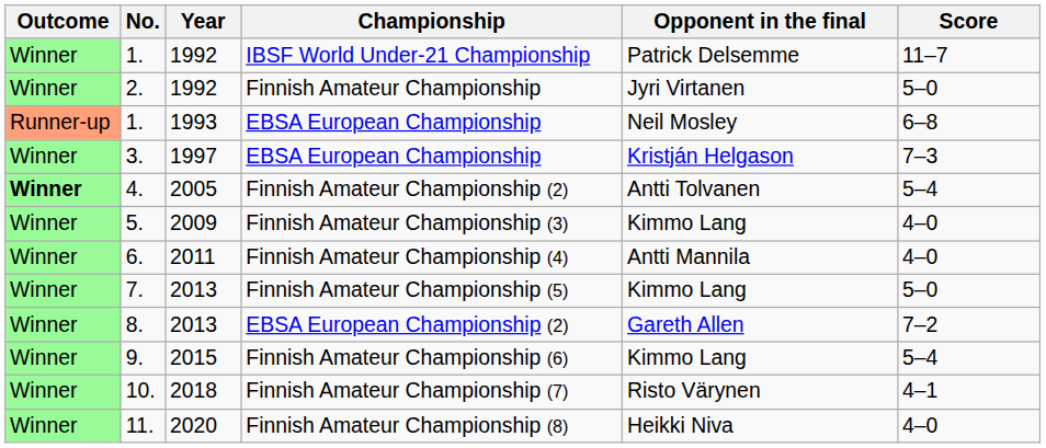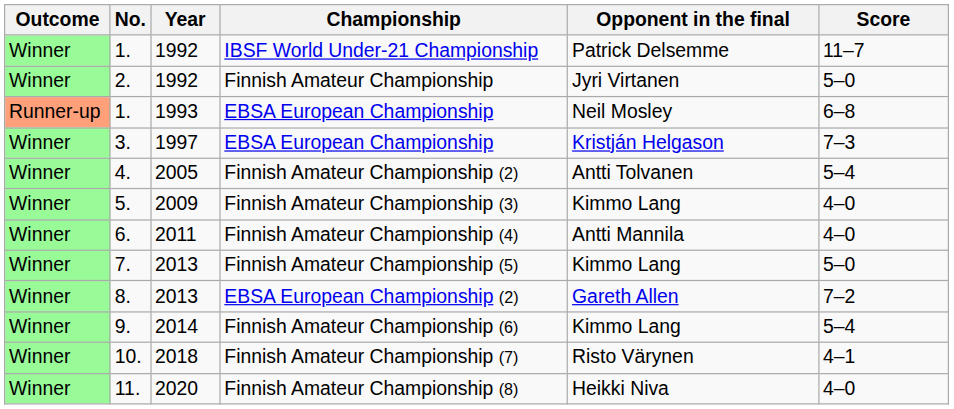 <table class="sortable wikitable">
 <tr>
 <th width="80">Outcome</th>
 <th width="10">No.</th>
 <th width="50">Year</th>
 <th width="280">Championship</th>
 <th width="200">Opponent in the final</th>
 <th width="100">Score</th>
 </tr>
 <tr>
 <td style="background:#98FB98">Winner</td>
 <td>1.</td>
 <td>1992</td>
 <td><a href='#'>IBSF World Under-21 Championship</a></td>
 <td> Patrick Delsemme</td>
 <td>11–7</td>
 </tr>
 <tr>
 <td style="background:#98FB98">Winner</td>
 <td>2.</td>
 <td>1992</td>
 <td>Finnish Amateur Championship</td>
 <td> Jyri Virtanen</td>
 <td>5–0</td>
 </tr>
 <tr>
 <td style="background:#ffa07a;">Runner-up</td>
 <td>1.</td>
 <td>1993</td>
 <td><a href='#'>EBSA European Championship</a></td>
 <td> Neil Mosley</td>
 <td>6–8</td>
 </tr>
 <tr>
 <td style="background:#98FB98">Winner</td>
 <td>3.</td>
 <td>1997</td>
 <td><a href='#'>EBSA European Championship</a></td>
 <td> <a href='#'>Kristján Helgason</a></td>
 <td>7–3</td>
 </tr>
 <tr>
-<td style="background:#98FB98"><strong>Winner</strong></td>
+<td style="background:#98FB98">Winner</td>
 <td>4.</td>
 <td>2005</td>
 <td>Finnish Amateur Championship <small>(2)</small></td>
 <td> Antti Tolvanen</td>
 <td>5–4</td>
 </tr>
 <tr>
 <td style="background:#98FB98">Winner</td>
 <td>5.</td>
 <td>2009</td>
 <td>Finnish Amateur Championship <small>(3)</small></td>
 <td> Kimmo Lang</td>
 <td>4–0</td>
 </tr>
 <tr>
 <td style="background:#98FB98">Winner</td>
 <td>6.</td>
 <td>2011</td>
 <td>Finnish Amateur Championship <small>(4)</small></td>
 <td> Antti Mannila</td>
 <td>4–0</td>
 </tr>
 <tr>
 <td style="background:#98FB98">Winner</td>
 <td>7.</td>
 <td>2013</td>
 <td>Finnish Amateur Championship <small>(5)</small></td>
 <td> Kimmo Lang</td>
 <td>5–0</td>
 </tr>
 <tr>
 <td style="background:#98FB98">Winner</td>
 <td>8.</td>
 <td>2013</td>
 <td><a href='#'>EBSA European Championship</a> <small>(2)</small></td>
 <td> <a href='#'>Gareth Allen</a></td>
 <td>7–2</td>
 </tr>
 <tr>
 <td style="background:#98FB98">Winner</td>
 <td>9.</td>
-<td>2015</td>
+<td>2014</td>
 <td>Finnish Amateur Championship <small>(6)</small></td>
 <td> Kimmo Lang</td>
 <td>5–4</td>
 </tr>
 <tr>
 <td style="background:#98FB98">Winner</td>
 <td>10.</td>
 <td>2018</td>
 <td>Finnish Amateur Championship <small>(7)</small></td>
 <td> Risto Värynen</td>
 <td>4–1</td>
 </tr>
 <tr>
 <td style="background:#98FB98">Winner</td>
 <td>11.</td>
 <td>2020</td>
 <td>Finnish Amateur Championship  <small>(8)</small></td>
 <td> Heikki Niva</td>
 <td>4–0</td>
 </tr>
 </table>
